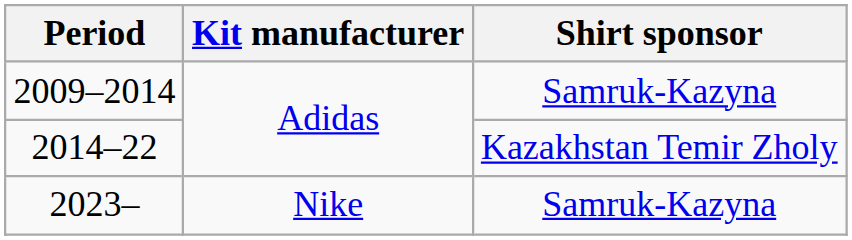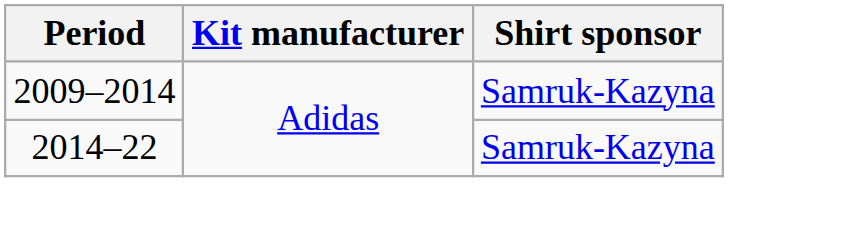 <table class="wikitable" style="text-align:center">
 <tr>
 <th>Period</th>
 <th><a href='#'>Kit</a> manufacturer</th>
 <th>Shirt sponsor</th>
 </tr>
 <tr>
 <td>2009–2014</td>
 <td rowspan=2><a href='#'>Adidas</a></td>
 <td><a href='#'>Samruk-Kazyna</a></td>
 </tr>
 <tr>
 <td>2014–22</td>
-<td><a href='#'>Kazakhstan Temir Zholy</a></td>
-</tr>
-<tr>
-<td>2023–</td>
-<td><a href='#'>Nike</a></td>
 <td><a href='#'>Samruk-Kazyna</a></td>
 </tr>
 </table>
